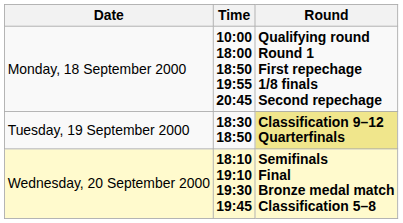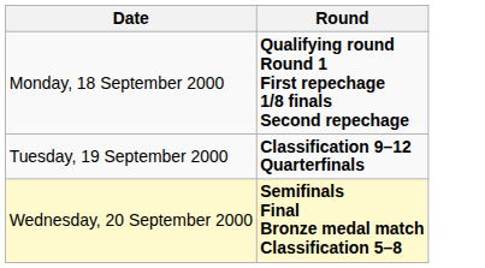 <table class="wikitable">
 <tr>
 <th>Date</th>
-<th>Time</th>
 <th>Round</th>
 </tr>
 <tr>
 <td>Monday, 18 September 2000</td>
-<td><strong>10:00</strong><br><strong>18:00</strong><br><strong>18:50</strong><br><strong>19:55</strong><br><strong>20:45</strong></td>
 <td><strong>Qualifying round</strong><br><strong>Round 1</strong><br><strong>First repechage</strong><br><strong>1/8 finals</strong><br><strong>Second repechage</strong></td>
 </tr>
 <tr>
 <td>Tuesday, 19 September 2000</td>
-<td><strong>18:30</strong><br><strong>18:50</strong></td>
-<td style="background: khaki;"><strong>Classification 9–12</strong><br><strong>Quarterfinals</strong></td>
+<td><strong>Classification 9–12</strong><br><strong>Quarterfinals</strong></td>
 </tr>
 <tr style=background:lemonchiffon>
 <td>Wednesday, 20 September 2000</td>
-<td><strong>18:10</strong><br><strong>19:10</strong><br><strong>19:30</strong><br><strong>19:45</strong></td>
 <td><strong>Semifinals</strong><br><strong>Final</strong><br><strong>Bronze medal match</strong><br><strong>Classification 5–8</strong></td>
 </tr>
 </table>
